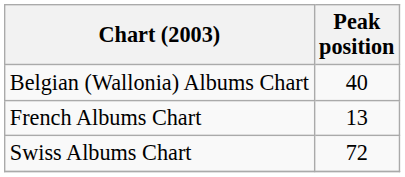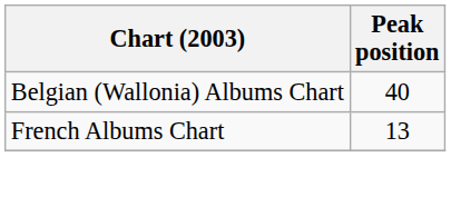 <table class="wikitable sortable">
 <tr>
 <th>Chart (2003)</th>
 <th>Peak<br>position</th>
 </tr>
 <tr>
 <td>Belgian (Wallonia) Albums Chart</td>
 <td align="center">40</td>
 </tr>
 <tr>
 <td>French Albums Chart</td>
 <td align="center">13</td>
 </tr>
 <tr>
-<td>Swiss Albums Chart</td>
-<td align="center">72</td>
-</tr>
-<tr>
 </tr>
 </table>
